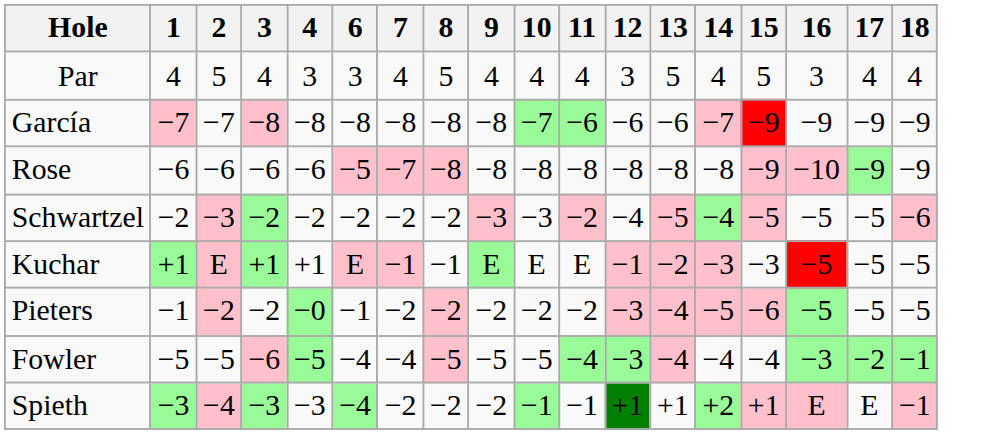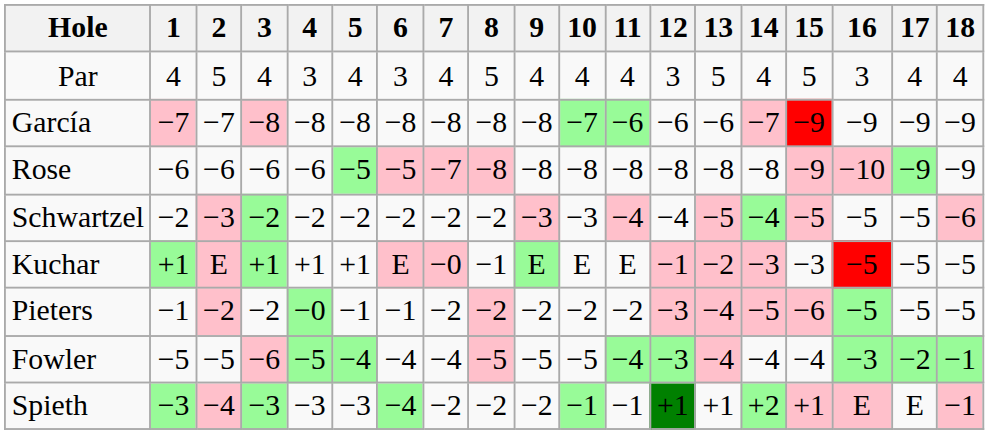 <table class="wikitable" style="text-align:center">
 <tr>
 <th>Hole</th>
 <th>1</th>
 <th>2</th>
 <th>3</th>
 <th>4</th>
+<th>5</th>
 <th>6</th>
 <th>7</th>
 <th>8</th>
 <th>9</th>
 <th>10</th>
 <th>11</th>
 <th>12</th>
 <th>13</th>
 <th>14</th>
 <th>15</th>
 <th>16</th>
 <th>17</th>
 <th>18</th>
 </tr>
 <tr>
 <td>Par</td>
 <td>4</td>
 <td>5</td>
 <td>4</td>
 <td>3</td>
+<td>4</td>
 <td>3</td>
 <td>4</td>
 <td>5</td>
 <td>4</td>
 <td>4</td>
 <td>4</td>
 <td>3</td>
 <td>5</td>
 <td>4</td>
 <td>5</td>
 <td>3</td>
 <td>4</td>
 <td>4</td>
 </tr>
 <tr>
 <td align=left> García</td>
 <td style="background: Pink;">−7</td>
 <td>−7</td>
 <td style="background: Pink;">−8</td>
 <td>−8</td>
 <td>−8</td>
 <td>−8</td>
 <td>−8</td>
 <td>−8</td>
+<td>−8</td>
 <td style="background: PaleGreen;">−7</td>
 <td style="background: PaleGreen;">−6</td>
 <td>−6</td>
 <td>−6</td>
 <td style="background: Pink;">−7</td>
 <td style="background: Red;">−9</td>
 <td>−9</td>
 <td>−9</td>
 <td>−9</td>
 </tr>
 <tr>
 <td align=left> Rose</td>
 <td>−6</td>
 <td>−6</td>
 <td>−6</td>
 <td>−6</td>
+<td style="background: PaleGreen;">−5</td>
 <td style="background: Pink;">−5</td>
 <td style="background: Pink;">−7</td>
 <td style="background: Pink;">−8</td>
 <td>−8</td>
 <td>−8</td>
 <td>−8</td>
 <td>−8</td>
 <td>−8</td>
 <td>−8</td>
 <td style="background: Pink;">−9</td>
 <td style="background: Pink;">−10</td>
 <td style="background: PaleGreen;">−9</td>
 <td>−9</td>
 </tr>
 <tr>
 <td align=left> Schwartzel</td>
 <td>−2</td>
 <td style="background: Pink;">−3</td>
 <td style="background: PaleGreen;">−2</td>
 <td>−2</td>
 <td>−2</td>
 <td>−2</td>
 <td>−2</td>
+<td>−2</td>
 <td style="background: Pink;">−3</td>
 <td>−3</td>
-<td style="background: Pink;">−2</td>
+<td style="background: Pink;">−4</td>
 <td>−4</td>
 <td style="background: Pink;">−5</td>
 <td style="background: PaleGreen;">−4</td>
 <td style="background: Pink;">−5</td>
 <td>−5</td>
 <td>−5</td>
 <td style="background: Pink;">−6</td>
 </tr>
 <tr>
 <td align=left> Kuchar</td>
 <td style="background: PaleGreen;">+1</td>
 <td style="background: Pink;">E</td>
 <td style="background: PaleGreen;">+1</td>
 <td>+1</td>
+<td>+1</td>
 <td style="background: Pink;">E</td>
-<td style="background: Pink;">−1</td>
+<td style="background: Pink;">−0</td>
 <td>−1</td>
 <td style="background: PaleGreen;">E</td>
 <td>E</td>
 <td>E</td>
 <td style="background: Pink;">−1</td>
 <td style="background: Pink;">−2</td>
 <td style="background: Pink;">−3</td>
 <td>−3</td>
 <td style="background: Red;">−5</td>
 <td>−5</td>
 <td>−5</td>
 </tr>
 <tr>
 <td align=left> Pieters</td>
 <td>−1</td>
 <td style="background: Pink;">−2</td>
 <td>−2</td>
 <td style="background: PaleGreen;">−0</td>
+<td>−1</td>
 <td>−1</td>
 <td>−2</td>
 <td style="background: Pink;">−2</td>
 <td>−2</td>
 <td>−2</td>
 <td>−2</td>
 <td style="background: Pink;">−3</td>
 <td style="background: Pink;">−4</td>
 <td style="background: Pink;">−5</td>
 <td style="background: Pink;">−6</td>
 <td style="background: PaleGreen;">−5</td>
 <td>−5</td>
 <td>−5</td>
 </tr>
 <tr>
 <td align=left> Fowler</td>
 <td>−5</td>
 <td>−5</td>
 <td style="background: Pink;">−6</td>
 <td style="background: PaleGreen;">−5</td>
+<td style="background: PaleGreen;">−4</td>
 <td>−4</td>
 <td>−4</td>
 <td style="background: Pink;">−5</td>
 <td>−5</td>
 <td>−5</td>
 <td style="background: PaleGreen;">−4</td>
 <td style="background: PaleGreen;">−3</td>
 <td style="background: Pink;">−4</td>
 <td>−4</td>
 <td>−4</td>
 <td style="background: PaleGreen;">−3</td>
 <td style="background: PaleGreen;">−2</td>
 <td style="background: PaleGreen;">−1</td>
 </tr>
 <tr>
 <td align=left> Spieth</td>
 <td style="background: PaleGreen;">−3</td>
 <td style="background: Pink;">−4</td>
 <td style="background: PaleGreen;">−3</td>
 <td>−3</td>
+<td>−3</td>
 <td style="background: PaleGreen;">−4</td>
 <td>−2</td>
 <td>−2</td>
 <td>−2</td>
 <td style="background: PaleGreen;">−1</td>
 <td>−1</td>
 <td style="background: Green;">+1</td>
 <td>+1</td>
 <td style="background: PaleGreen;">+2</td>
 <td style="background: Pink;">+1</td>
 <td style="background: Pink;">E</td>
 <td>E</td>
 <td style="background: Pink;">−1</td>
 </tr>
 </table>
